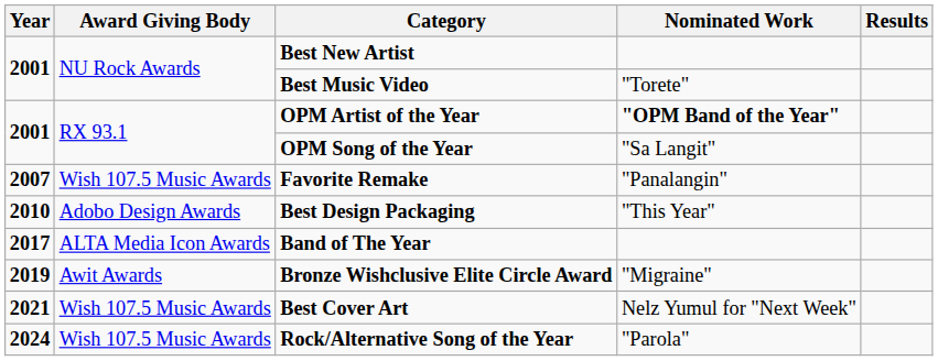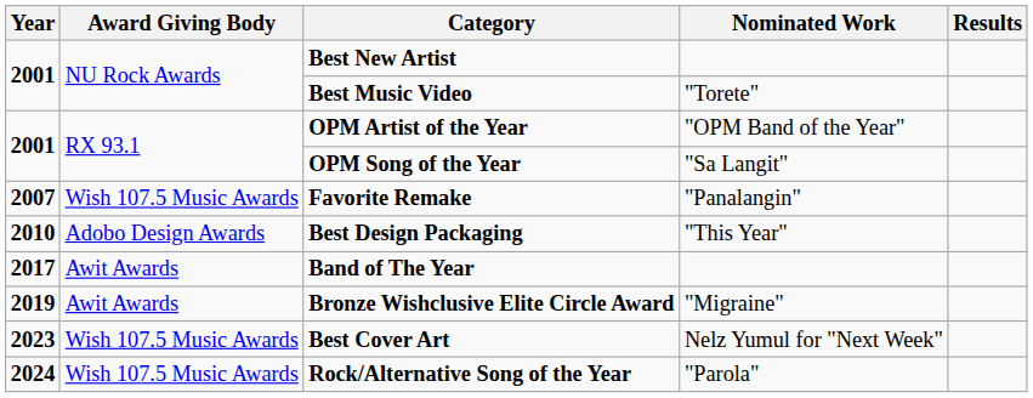 <table class="wikitable">
 <tr>
 <th>Year</th>
 <th>Award Giving Body</th>
 <th>Category</th>
 <th>Nominated Work</th>
 <th>Results</th>
 </tr>
 <tr>
 <td rowspan=2><strong>2001</strong></td>
 <td rowspan=2><a href='#'>NU Rock Awards</a></td>
 <td><strong>Best New Artist</strong></td>
 <td></td>
 <td></td>
 </tr>
 <tr>
 <td><strong>Best Music Video</strong></td>
 <td>"Torete"</td>
 <td></td>
 </tr>
 <tr>
 <td rowspan=2><strong>2001</strong></td>
 <td rowspan=2><a href='#'>RX 93.1</a></td>
 <td><strong>OPM Artist of the Year</strong></td>
-<td><strong>"OPM Band of the Year"</strong></td>
+<td>"OPM Band of the Year"</td>
 <td></td>
 </tr>
 <tr>
 <td><strong>OPM Song of the Year</strong></td>
 <td>"Sa Langit"</td>
 <td></td>
 </tr>
 <tr>
 <td><strong>2007</strong></td>
 <td><a href='#'>Wish 107.5 Music Awards</a></td>
 <td><strong>Favorite Remake</strong></td>
 <td>"Panalangin"</td>
 <td></td>
 </tr>
 <tr>
 <td><strong>2010</strong></td>
 <td><a href='#'>Adobo Design Awards</a></td>
 <td><strong>Best Design Packaging</strong></td>
 <td>"This Year"</td>
 <td></td>
 </tr>
 <tr>
 <td><strong>2017</strong></td>
-<td><a href='#'>ALTA Media Icon Awards</a></td>
+<td><a href='#'>Awit Awards</a></td>
 <td><strong>Band of The Year</strong></td>
 <td></td>
 <td></td>
 </tr>
 <tr>
 <td><strong>2019</strong></td>
 <td><a href='#'>Awit Awards</a></td>
 <td><strong>Bronze Wishclusive Elite Circle Award</strong></td>
 <td>"Migraine"</td>
 <td></td>
 </tr>
 <tr>
-<td><strong>2021</strong></td>
+<td><strong>2023</strong></td>
 <td><a href='#'>Wish 107.5 Music Awards</a></td>
 <td><strong>Best Cover Art</strong></td>
 <td>Nelz Yumul for "Next Week"</td>
 <td></td>
 </tr>
 <tr>
 <td><strong>2024</strong></td>
 <td><a href='#'>Wish 107.5 Music Awards</a></td>
 <td><strong>Rock/Alternative Song of the Year</strong></td>
 <td>"Parola"</td>
 <td></td>
 </tr>
 </table>
